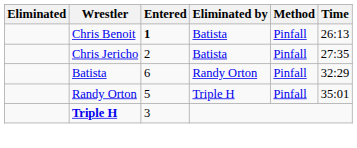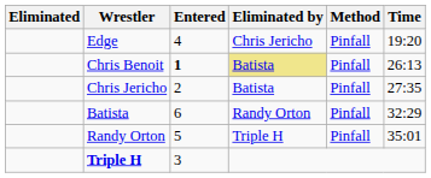 <table class="wikitable sortable">
 <tr>
 <th>Eliminated</th>
 <th>Wrestler</th>
 <th>Entered</th>
 <th>Eliminated by</th>
 <th>Method</th>
 <th>Time</th>
 </tr>
 <tr>
 <td></td>
+<td><a href='#'>Edge</a></td>
+<td>4</td>
+<td><a href='#'>Chris Jericho</a></td>
+<td><a href='#'>Pinfall</a></td>
+<td>19:20</td>
+</tr>
+<tr>
+<td></td>
 <td><a href='#'>Chris Benoit</a></td>
 <td><strong>1</strong></td>
-<td><a href='#'>Batista</a></td>
+<td style="background: khaki;"><a href='#'>Batista</a></td>
 <td><a href='#'>Pinfall</a></td>
 <td>26:13</td>
 </tr>
 <tr>
 <td></td>
 <td><a href='#'>Chris Jericho</a></td>
 <td>2</td>
 <td><a href='#'>Batista</a></td>
 <td><a href='#'>Pinfall</a></td>
 <td>27:35</td>
 </tr>
 <tr>
 <td></td>
 <td><a href='#'>Batista</a></td>
 <td>6</td>
 <td><a href='#'>Randy Orton</a></td>
 <td><a href='#'>Pinfall</a></td>
 <td>32:29</td>
 </tr>
 <tr>
 <td></td>
 <td><a href='#'>Randy Orton</a></td>
 <td>5</td>
 <td><a href='#'>Triple H</a></td>
 <td><a href='#'>Pinfall</a></td>
 <td>35:01</td>
 </tr>
 <tr>
 <td></td>
 <td><strong><a href='#'>Triple H</a></strong></td>
 <td>3</td>
 <td colspan="3"></td>
 </tr>
 </table>
